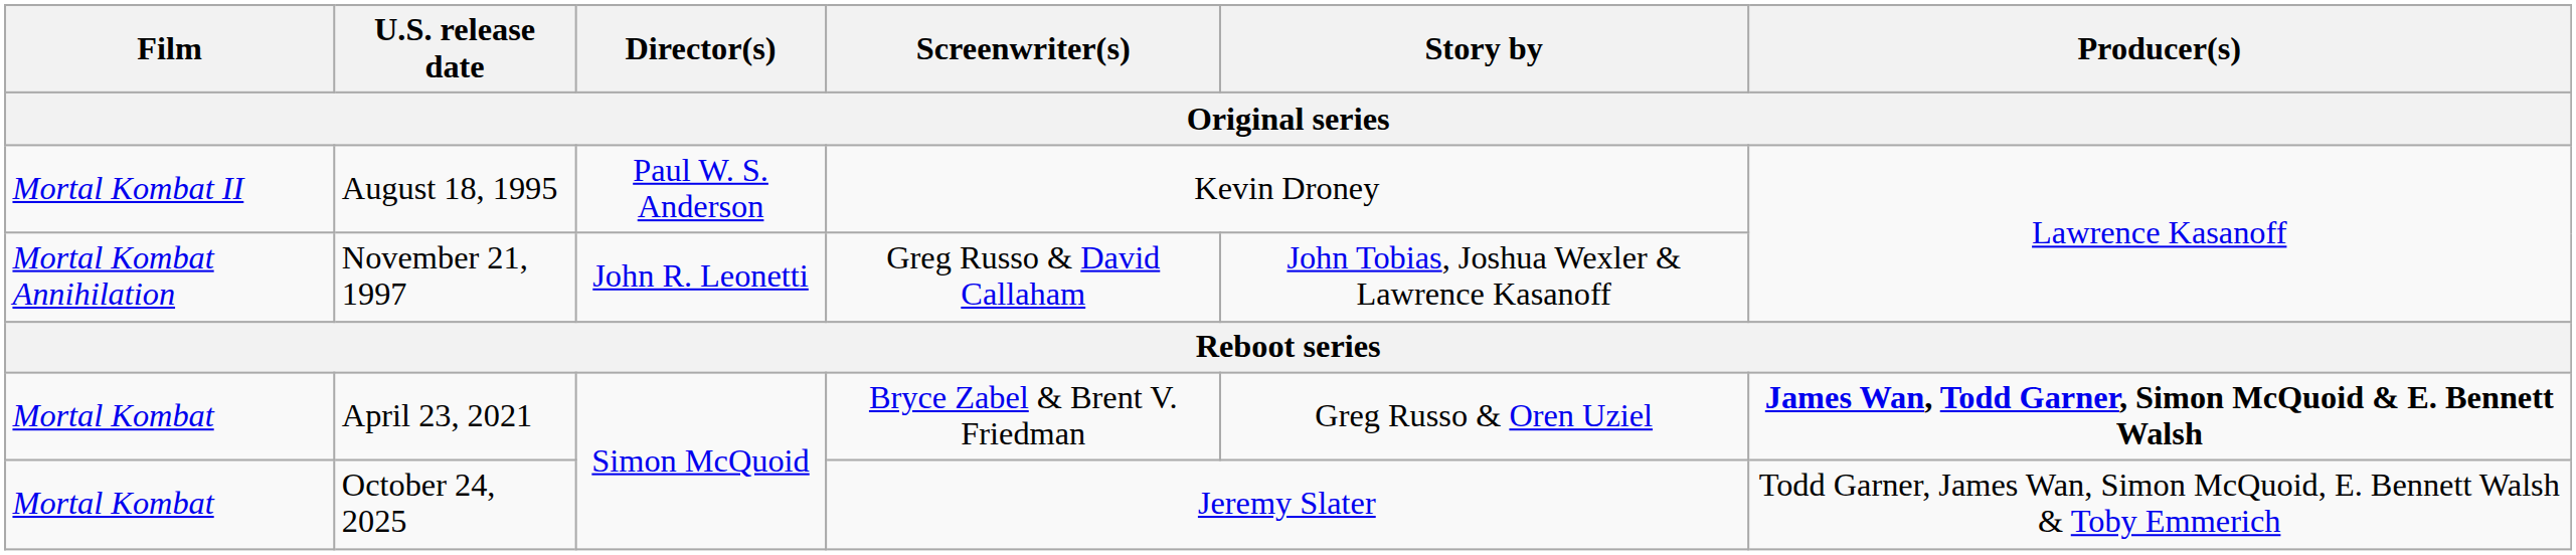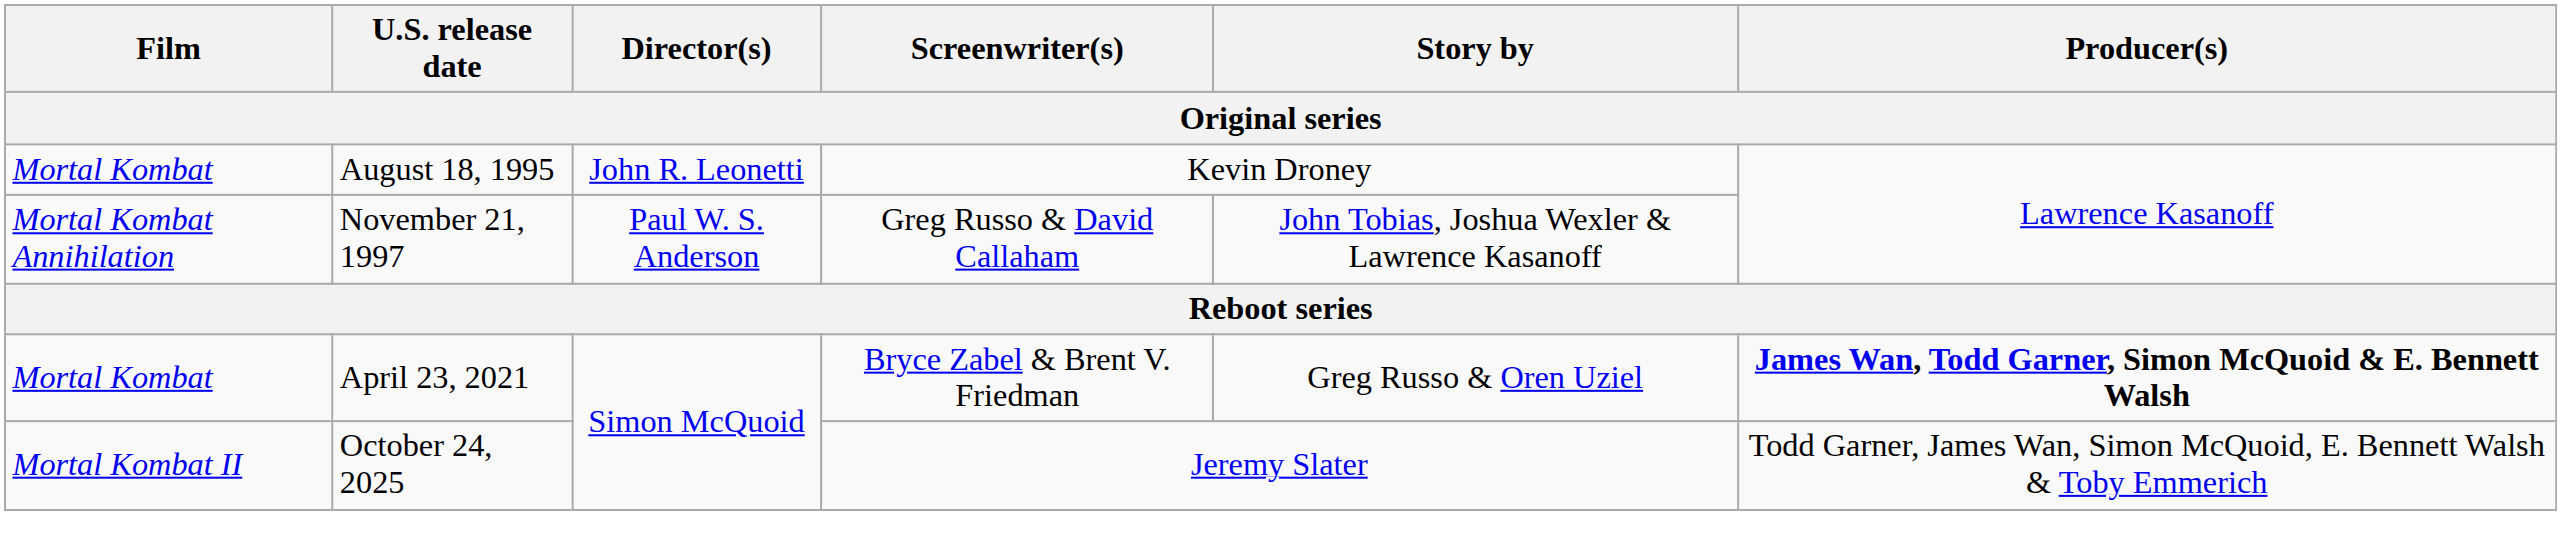 <table class="wikitable plainrowheaders" style="text-align:center; width:100%;">
 <tr>
 <th>Film</th>
 <th>U.S. release date</th>
 <th>Director(s)</th>
 <th>Screenwriter(s)</th>
 <th>Story by</th>
 <th>Producer(s)</th>
 </tr>
 <tr>
 <th colspan="6">Original series</th>
 </tr>
 <tr>
-<td style="text-align:left"><a href='#'><em>Mortal Kombat II</em></a></td>
+<td style="text-align:left"><a href='#'><em>Mortal Kombat</em></a></td>
 <td style="text-align:left">August 18, 1995</td>
-<td><a href='#'>Paul W. S. Anderson</a></td>
+<td><a href='#'>John R. Leonetti</a></td>
 <td colspan="2">Kevin Droney</td>
 <td rowspan="2"><a href='#'>Lawrence Kasanoff</a></td>
 </tr>
 <tr>
 <td style="text-align:left"><em><a href='#'>Mortal Kombat Annihilation</a></em></td>
 <td style="text-align:left">November 21, 1997</td>
-<td><a href='#'>John R. Leonetti</a></td>
+<td><a href='#'>Paul W. S. Anderson</a></td>
 <td>Greg Russo & <a href='#'>David Callaham</a></td>
 <td><a href='#'>John Tobias</a>, Joshua Wexler & Lawrence Kasanoff</td>
 </tr>
 <tr>
 <th colspan="6">Reboot series</th>
 </tr>
 <tr>
 <td style="text-align:left"><a href='#'><em>Mortal Kombat</em></a></td>
 <td style="text-align:left">April 23, 2021</td>
 <td rowspan="2"><a href='#'>Simon McQuoid</a></td>
 <td><a href='#'>Bryce Zabel</a> & Brent V. Friedman</td>
 <td>Greg Russo & <a href='#'>Oren Uziel</a></td>
 <td><strong><a href='#'>James Wan</a>, <a href='#'>Todd Garner</a>, Simon McQuoid & E. Bennett Walsh</strong></td>
 </tr>
 <tr>
-<td style="text-align:left"><a href='#'><em>Mortal Kombat</em></a></td>
+<td style="text-align:left"><a href='#'><em>Mortal Kombat II</em></a></td>
 <td style="text-align:left">October 24, 2025</td>
 <td colspan="2"><a href='#'>Jeremy Slater</a></td>
 <td>Todd Garner, James Wan, Simon McQuoid, E. Bennett Walsh & <a href='#'>Toby Emmerich</a></td>
 </tr>
 </table>
